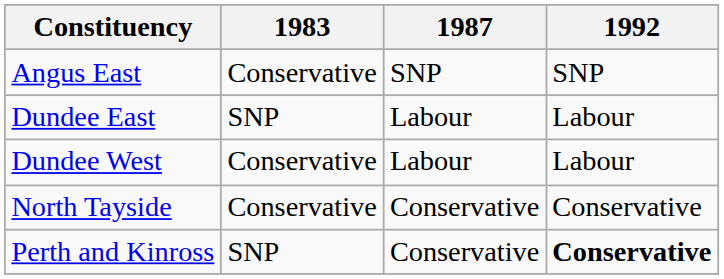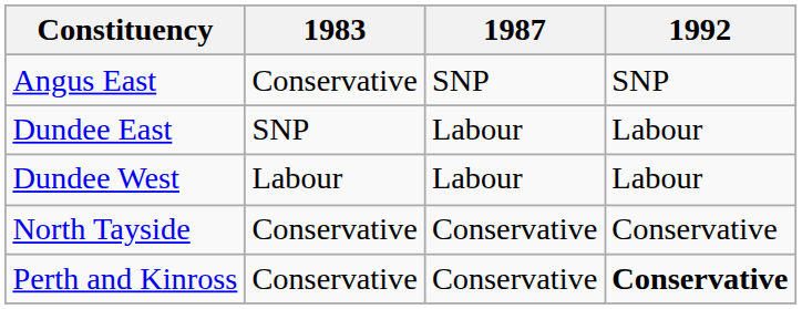 <table class="wikitable">
 <tr>
 <th>Constituency</th>
 <th>1983</th>
 <th>1987</th>
 <th>1992</th>
 </tr>
 <tr>
 <td><a href='#'>Angus East</a></td>
 <td bgcolor=>Conservative</td>
 <td bgcolor=>SNP</td>
 <td bgcolor=>SNP</td>
 </tr>
 <tr>
 <td><a href='#'>Dundee East</a></td>
 <td bgcolor=>SNP</td>
 <td bgcolor=>Labour</td>
 <td bgcolor=>Labour</td>
 </tr>
 <tr>
 <td><a href='#'>Dundee West</a></td>
-<td bgcolor=>Conservative</td>
+<td bgcolor=>Labour</td>
 <td bgcolor=>Labour</td>
 <td bgcolor=>Labour</td>
 </tr>
 <tr>
 <td><a href='#'>North Tayside</a></td>
 <td bgcolor=>Conservative</td>
 <td bgcolor=>Conservative</td>
 <td bgcolor=>Conservative</td>
 </tr>
 <tr>
 <td><a href='#'>Perth and Kinross</a></td>
-<td bgcolor=>SNP</td>
+<td bgcolor=>Conservative</td>
 <td bgcolor=>Conservative</td>
 <td bgcolor=><strong>Conservative</strong></td>
 </tr>
 </table>
